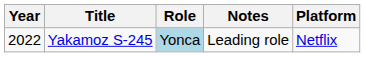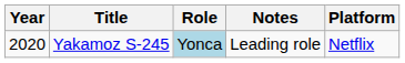 <table class="wikitable">
 <tr>
 <th>Year</th>
 <th>Title</th>
 <th>Role</th>
 <th>Notes</th>
 <th>Platform</th>
 </tr>
 <tr>
-<td>2022</td>
+<td>2020</td>
 <td><a href='#'>Yakamoz S-245</a></td>
 <td style="background: lightblue;">Yonca</td>
 <td>Leading role</td>
 <td><a href='#'>Netflix</a></td>
 </tr>
 </table>
